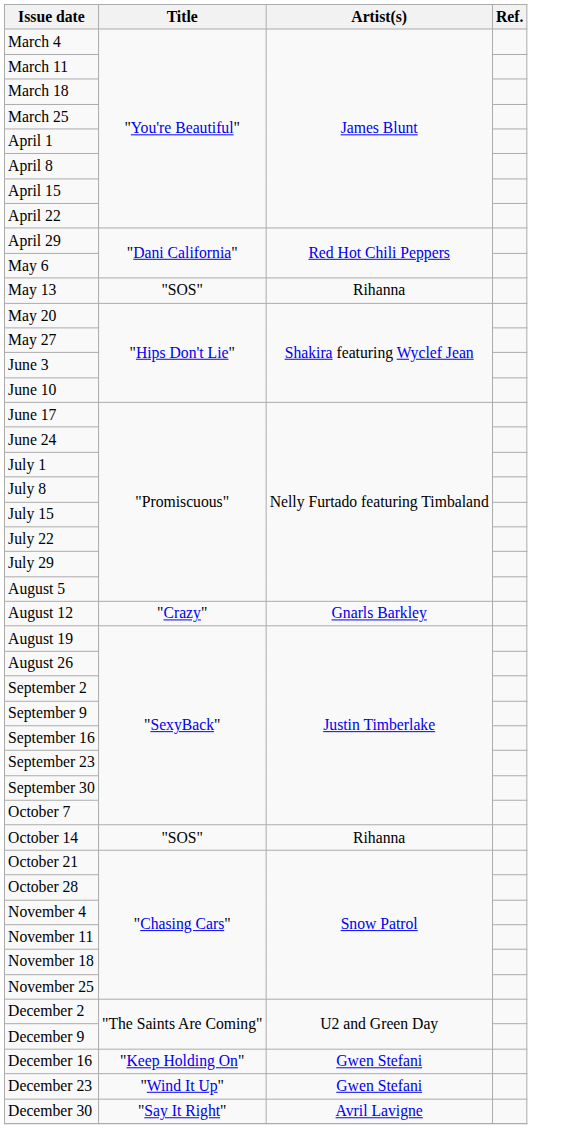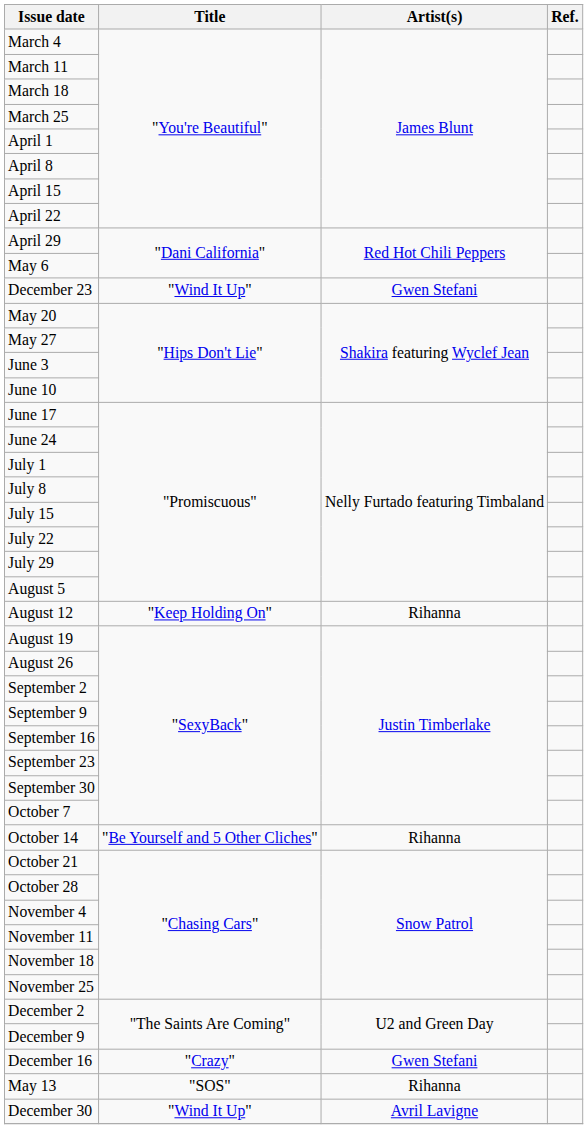 <table class="wikitable">
 <tr>
 <th>Issue date</th>
 <th>Title</th>
 <th>Artist(s)</th>
 <th>Ref.</th>
 </tr>
 <tr>
 <td>March 4</td>
 <td rowspan=8 style="text-align: center;">"<a href='#'>You're Beautiful</a>"</td>
 <td rowspan=8 style="text-align: center;"><a href='#'>James Blunt</a></td>
 <td></td>
 </tr>
 <tr>
 <td>March 11</td>
 <td></td>
 </tr>
 <tr>
 <td>March 18</td>
 <td></td>
 </tr>
 <tr>
 <td>March 25</td>
 <td></td>
 </tr>
 <tr>
 <td>April 1</td>
 <td></td>
 </tr>
 <tr>
 <td>April 8</td>
 <td></td>
 </tr>
 <tr>
 <td>April 15</td>
 <td></td>
 </tr>
 <tr>
 <td>April 22</td>
 <td></td>
 </tr>
 <tr>
 <td>April 29</td>
 <td rowspan=2 style="text-align: center;">"<a href='#'>Dani California</a>"</td>
 <td rowspan=2 style="text-align: center;"><a href='#'>Red Hot Chili Peppers</a></td>
 <td></td>
 </tr>
 <tr>
 <td>May 6</td>
 <td></td>
 </tr>
 <tr>
-<td>May 13</td>
-<td rowspan=1 style="text-align: center;">"SOS"</td>
-<td rowspan=1 style="text-align: center;">Rihanna</td>
+<td>December 23</td>
+<td rowspan=1 style="text-align: center;">"<a href='#'>Wind It Up</a>"</td>
+<td rowspan=1 style="text-align: center;"><a href='#'>Gwen Stefani</a></td>
 <td></td>
 </tr>
 <tr>
 <td>May 20</td>
 <td rowspan=4 style="text-align: center;">"<a href='#'>Hips Don't Lie</a>"</td>
 <td rowspan=4 style="text-align: center;"><a href='#'>Shakira</a> featuring <a href='#'>Wyclef Jean</a></td>
 <td></td>
 </tr>
 <tr>
 <td>May 27</td>
 <td></td>
 </tr>
 <tr>
 <td>June 3</td>
 <td></td>
 </tr>
 <tr>
 <td>June 10</td>
 <td></td>
 </tr>
 <tr>
 <td>June 17</td>
 <td rowspan=8 style="text-align: center;">"Promiscuous"</td>
 <td rowspan=8 style="text-align: center;">Nelly Furtado  featuring Timbaland</td>
 <td></td>
 </tr>
 <tr>
 <td>June 24</td>
 <td></td>
 </tr>
 <tr>
 <td>July 1</td>
 <td></td>
 </tr>
 <tr>
 <td>July 8</td>
 <td></td>
 </tr>
 <tr>
 <td>July 15</td>
 <td></td>
 </tr>
 <tr>
 <td>July 22</td>
 <td></td>
 </tr>
 <tr>
 <td>July 29</td>
 <td></td>
 </tr>
 <tr>
 <td>August 5</td>
 <td></td>
 </tr>
 <tr>
 <td>August 12</td>
-<td rowspan=1 style="text-align: center;">"<a href='#'>Crazy</a>"</td>
-<td rowspan=1 style="text-align: center;"><a href='#'>Gnarls Barkley</a></td>
+<td rowspan=1 style="text-align: center;">"<a href='#'>Keep Holding On</a>"</td>
+<td rowspan=1 style="text-align: center;">Rihanna</td>
 <td></td>
 </tr>
 <tr>
 <td>August 19</td>
 <td rowspan=8 style="text-align: center;">"<a href='#'>SexyBack</a>"</td>
 <td rowspan=8 style="text-align: center;"><a href='#'>Justin Timberlake</a></td>
 <td></td>
 </tr>
 <tr>
 <td>August 26</td>
 <td></td>
 </tr>
 <tr>
 <td>September 2</td>
 <td></td>
 </tr>
 <tr>
 <td>September 9</td>
 <td></td>
 </tr>
 <tr>
 <td>September 16</td>
 <td></td>
 </tr>
 <tr>
 <td>September 23</td>
 <td></td>
 </tr>
 <tr>
 <td>September 30</td>
 <td></td>
 </tr>
 <tr>
 <td>October 7</td>
 <td></td>
 </tr>
 <tr>
 <td>October 14</td>
-<td rowspan=1 style="text-align: center;">"SOS"</td>
+<td rowspan=1 style="text-align: center;">"<a href='#'>Be Yourself and 5 Other Cliches</a>"</td>
 <td rowspan=1 style="text-align: center;">Rihanna</td>
 <td></td>
 </tr>
 <tr>
 <td>October 21</td>
 <td rowspan=6 style="text-align: center;">"<a href='#'>Chasing Cars</a>"</td>
 <td rowspan=6 style="text-align: center;"><a href='#'>Snow Patrol</a></td>
 <td></td>
 </tr>
 <tr>
 <td>October 28</td>
 <td></td>
 </tr>
 <tr>
 <td>November 4</td>
 <td></td>
 </tr>
 <tr>
 <td>November 11</td>
 <td></td>
 </tr>
 <tr>
 <td>November 18</td>
 <td></td>
 </tr>
 <tr>
 <td>November 25</td>
 <td></td>
 </tr>
 <tr>
 <td>December 2</td>
 <td rowspan=2 style="text-align: center;">"The Saints Are Coming"</td>
 <td rowspan=2 style="text-align: center;">U2 and Green Day</td>
 <td></td>
 </tr>
 <tr>
 <td>December 9</td>
 <td></td>
 </tr>
 <tr>
 <td>December 16</td>
-<td rowspan=1 style="text-align: center;">"<a href='#'>Keep Holding On</a>"</td>
+<td rowspan=1 style="text-align: center;">"<a href='#'>Crazy</a>"</td>
 <td rowspan=1 style="text-align: center;"><a href='#'>Gwen Stefani</a></td>
 <td></td>
 </tr>
 <tr>
-<td>December 23</td>
-<td rowspan=1 style="text-align: center;">"<a href='#'>Wind It Up</a>"</td>
-<td rowspan=1 style="text-align: center;"><a href='#'>Gwen Stefani</a></td>
+<td>May 13</td>
+<td rowspan=1 style="text-align: center;">"SOS"</td>
+<td rowspan=1 style="text-align: center;">Rihanna</td>
 <td></td>
 </tr>
 <tr>
 <td>December 30</td>
-<td rowspan=1 style="text-align: center;">"<a href='#'>Say It Right</a>"</td>
+<td rowspan=1 style="text-align: center;">"<a href='#'>Wind It Up</a>"</td>
 <td rowspan=1 style="text-align: center;"><a href='#'>Avril Lavigne</a> </td>
 <td></td>
 </tr>
 <tr>
 </tr>
 </table>
